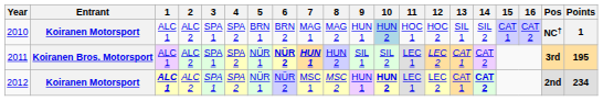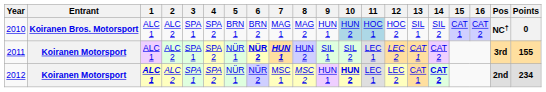 <table class="wikitable" style="text-align:center; font-size:85%">
 <tr>
 <th>Year</th>
 <th>Entrant</th>
 <th>1</th>
 <th>2</th>
 <th>3</th>
 <th>4</th>
 <th>5</th>
 <th>6</th>
 <th>7</th>
 <th>8</th>
 <th>9</th>
 <th>10</th>
 <th>11</th>
 <th>12</th>
 <th>13</th>
 <th>14</th>
 <th>15</th>
 <th>16</th>
 <th>Pos</th>
 <th>Points</th>
 </tr>
 <tr>
 <td><a href='#'>2010</a></td>
-<th nowrap><a href='#'>Koiranen Motorsport</a></th>
+<th nowrap><a href='#'>Koiranen Bros. Motorsport</a></th>
 <td><a href='#'>ALC<br>1</a></td>
 <td><a href='#'>ALC<br>2</a></td>
 <td><a href='#'>SPA<br>1</a></td>
 <td><a href='#'>SPA<br>2</a></td>
 <td><a href='#'>BRN<br>1</a></td>
 <td><a href='#'>BRN<br>2</a></td>
 <td><a href='#'>MAG<br>1</a></td>
 <td><a href='#'>MAG<br>2</a></td>
 <td><a href='#'>HUN<br>1</a></td>
 <td style="background: lightblue;"><a href='#'>HUN<br>2</a></td>
-<td><a href='#'>HOC<br>1</a></td>
+<td style="background: lightblue;"><a href='#'>HOC<br>1</a></td>
 <td><a href='#'>HOC<br>2</a></td>
 <td><a href='#'>SIL<br>1</a></td>
 <td><a href='#'>SIL<br>2</a></td>
 <td style="background:#CFCFFF;"><a href='#'>CAT<br>1</a><br></td>
 <td style="background:#CFCFFF;"><a href='#'>CAT<br>2</a><br></td>
 <th>NC<sup>†</sup></th>
-<th>1</th>
+<th>0</th>
 </tr>
 <tr>
 <td><a href='#'>2011</a></td>
-<th nowrap><a href='#'>Koiranen Bros. Motorsport</a></th>
+<th nowrap><a href='#'>Koiranen Motorsport</a></th>
 <td style="background:#EFCFFF;"><a href='#'>ALC<br>1</a><br></td>
 <td style="background:#DFFFDF;"><a href='#'>ALC<br>2</a><br></td>
 <td style="background:#DFFFDF;"><a href='#'>SPA<br>1</a><br></td>
 <td style="background:#FFFFBF;"><a href='#'>SPA<br>2</a><br></td>
 <td style="background:#DFFFDF;"><a href='#'>NÜR<br>1</a><br></td>
 <td style="background:#FFFFBF;"><strong><a href='#'>NÜR<br>2</a></strong><br></td>
 <td style="background:#FFDF9F;"><strong><em><a href='#'>HUN<br>1</a></em></strong><br></td>
 <td style="background:#CFCFFF;"><a href='#'>HUN<br>2</a><br></td>
 <td style="background:#DFFFDF;"><a href='#'>SIL<br>1</a><br></td>
 <td style="background:#DFFFDF;"><a href='#'>SIL<br>2</a><br></td>
 <td style="background:#DFDFDF;"><a href='#'>LEC<br>1</a><br></td>
 <td style="background:#FFDF9F;"><em><a href='#'>LEC<br>2</a></em><br></td>
 <td style="background:#FFDF9F;"><em><a href='#'>CAT<br>1</a></em><br></td>
 <td style="background:#EFCFFF;"><a href='#'>CAT<br>2</a><br></td>
 <td colspan=2></td>
 <th style="background:#FFDF9F;">3rd</th>
-<th style="background:#FFDF9F;">195</th>
+<th style="background:#FFDF9F;">155</th>
 </tr>
 <tr>
 <td><a href='#'>2012</a></td>
 <th nowrap><a href='#'>Koiranen Motorsport</a></th>
 <td style="background:#FFFFBF;"><strong><em><a href='#'>ALC<br>1</a></em></strong><br></td>
 <td style="background:#FFFFBF;"><em><a href='#'>ALC<br>2</a></em><br></td>
 <td style="background:#DFFFDF;"><em><a href='#'>SPA<br>1</a></em><br></td>
 <td style="background:#FFFFBF;"><em><a href='#'>SPA<br>2</a></em><br></td>
 <td style="background:#DFFFDF;"><a href='#'>NÜR<br>1</a><br></td>
 <td style="background:#CFCFFF;"><a href='#'>NÜR<br>2</a><br></td>
 <td style="background:#FFFFBF;"><a href='#'>MSC<br>1</a><br></td>
 <td style="background:#FFFFBF;"><em><a href='#'>MSC<br>2</a></em><br></td>
 <td style="background:#EFCFFF;"><a href='#'>HUN<br>1</a><br></td>
 <td style="background:#FFFFBF;"><strong><a href='#'>HUN<br>2</a></strong><br></td>
 <td style="background:#DFDFDF;"><a href='#'>LEC<br>1</a><br></td>
 <td style="background:#FFFFBF;"><a href='#'>LEC<br>2</a><br></td>
 <td style="background:#FFDF9F;"><a href='#'>CAT<br>1</a><br></td>
 <td style="background:#DFFFDF;"><strong><a href='#'>CAT<br>2</a></strong><br></td>
 <td colspan=2></td>
 <th style="background:#DFDFDF;">2nd</th>
 <th style="background:#DFDFDF;">234</th>
 </tr>
 </table>
